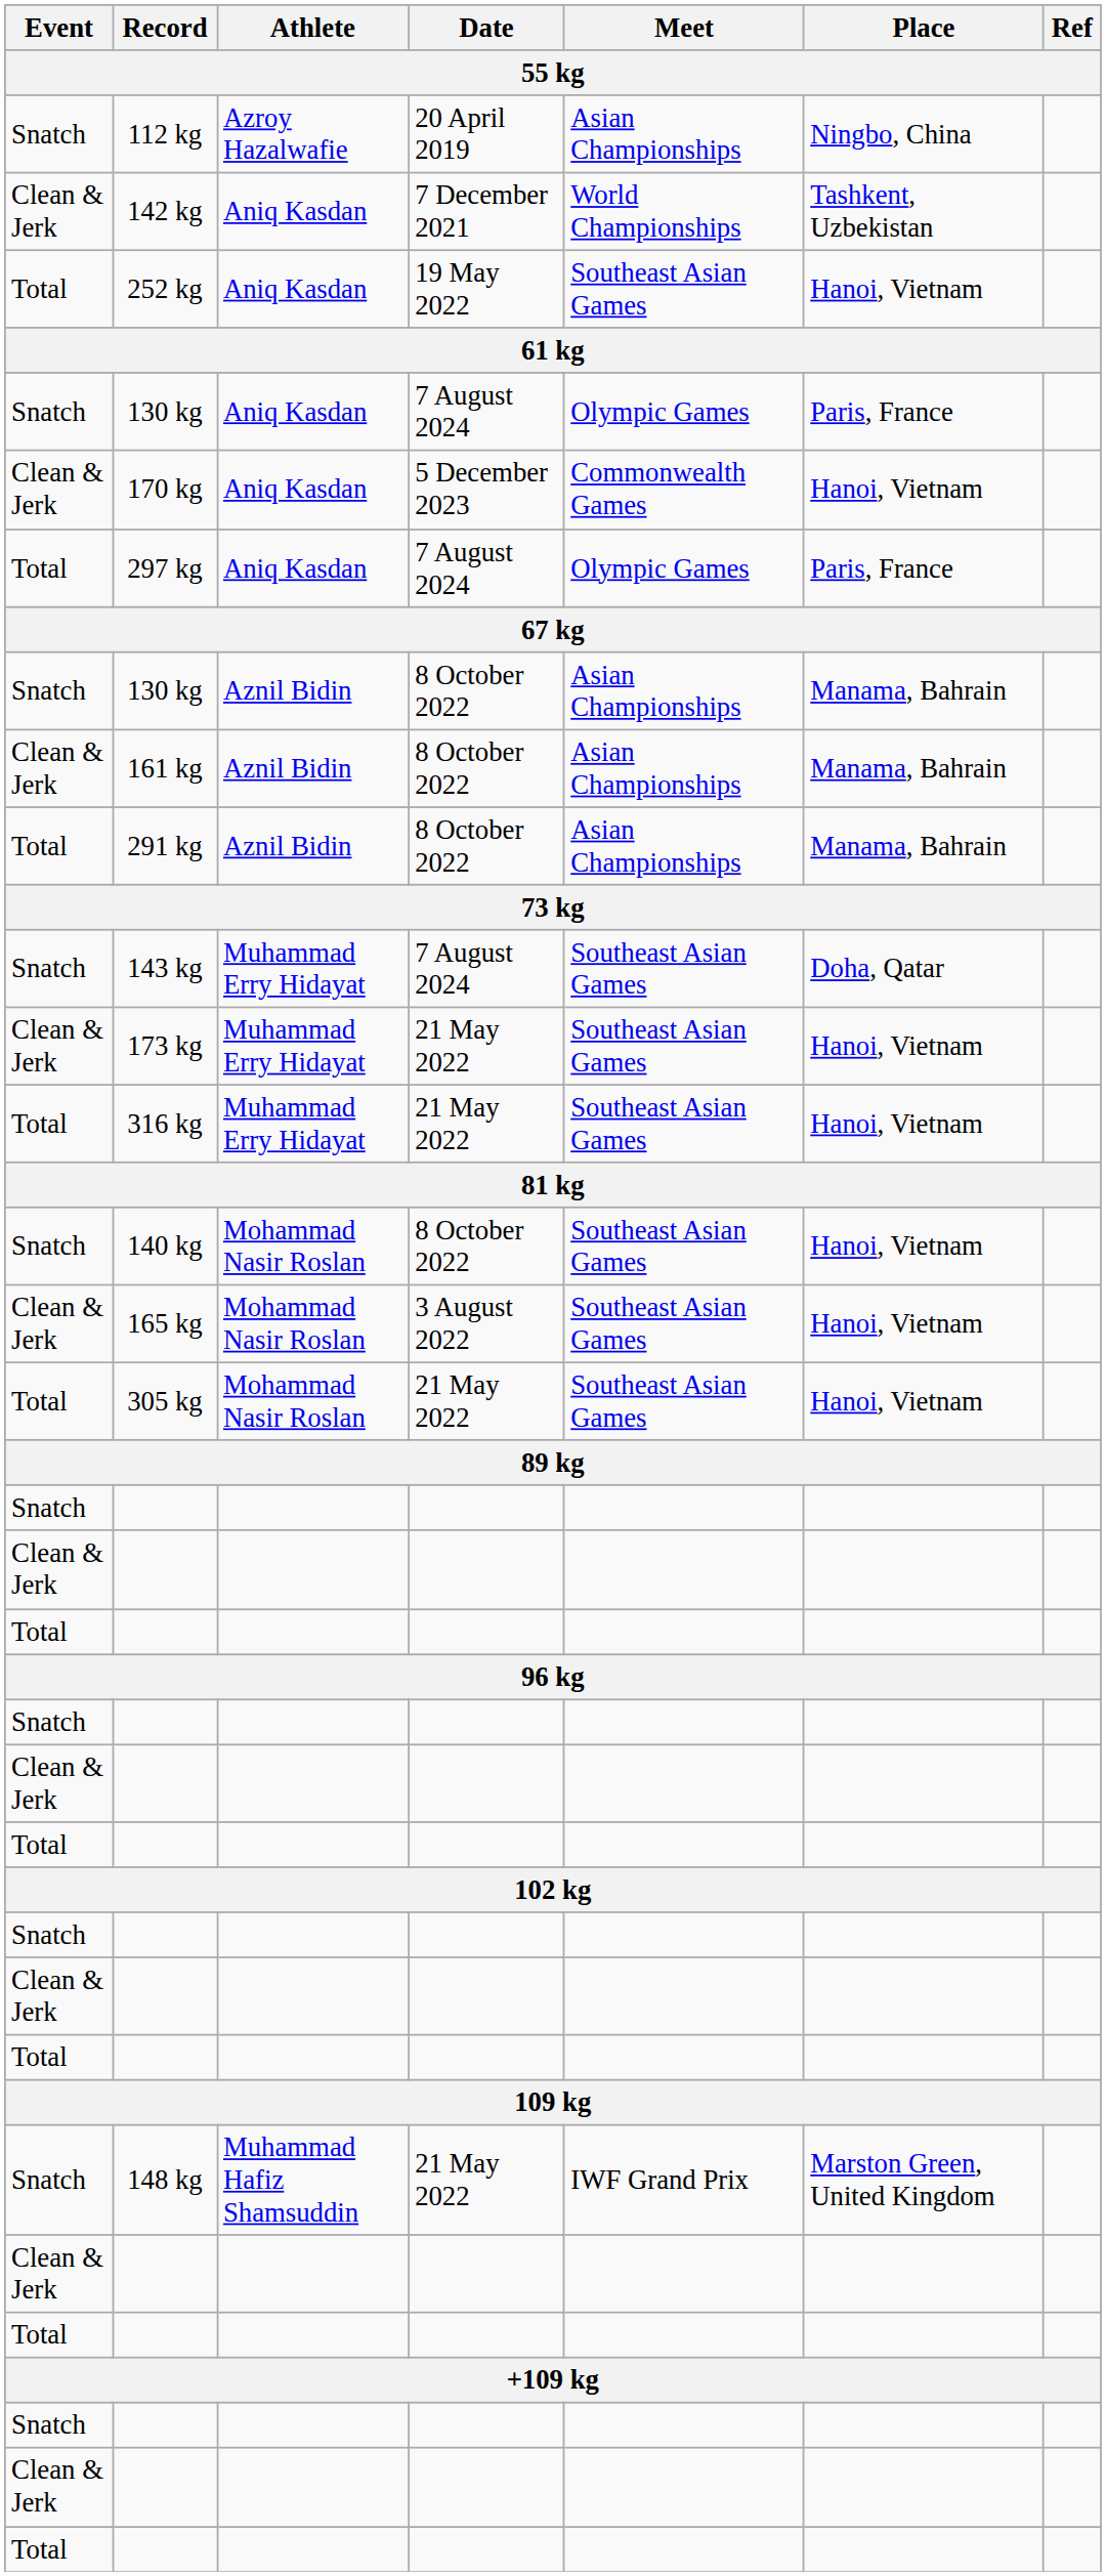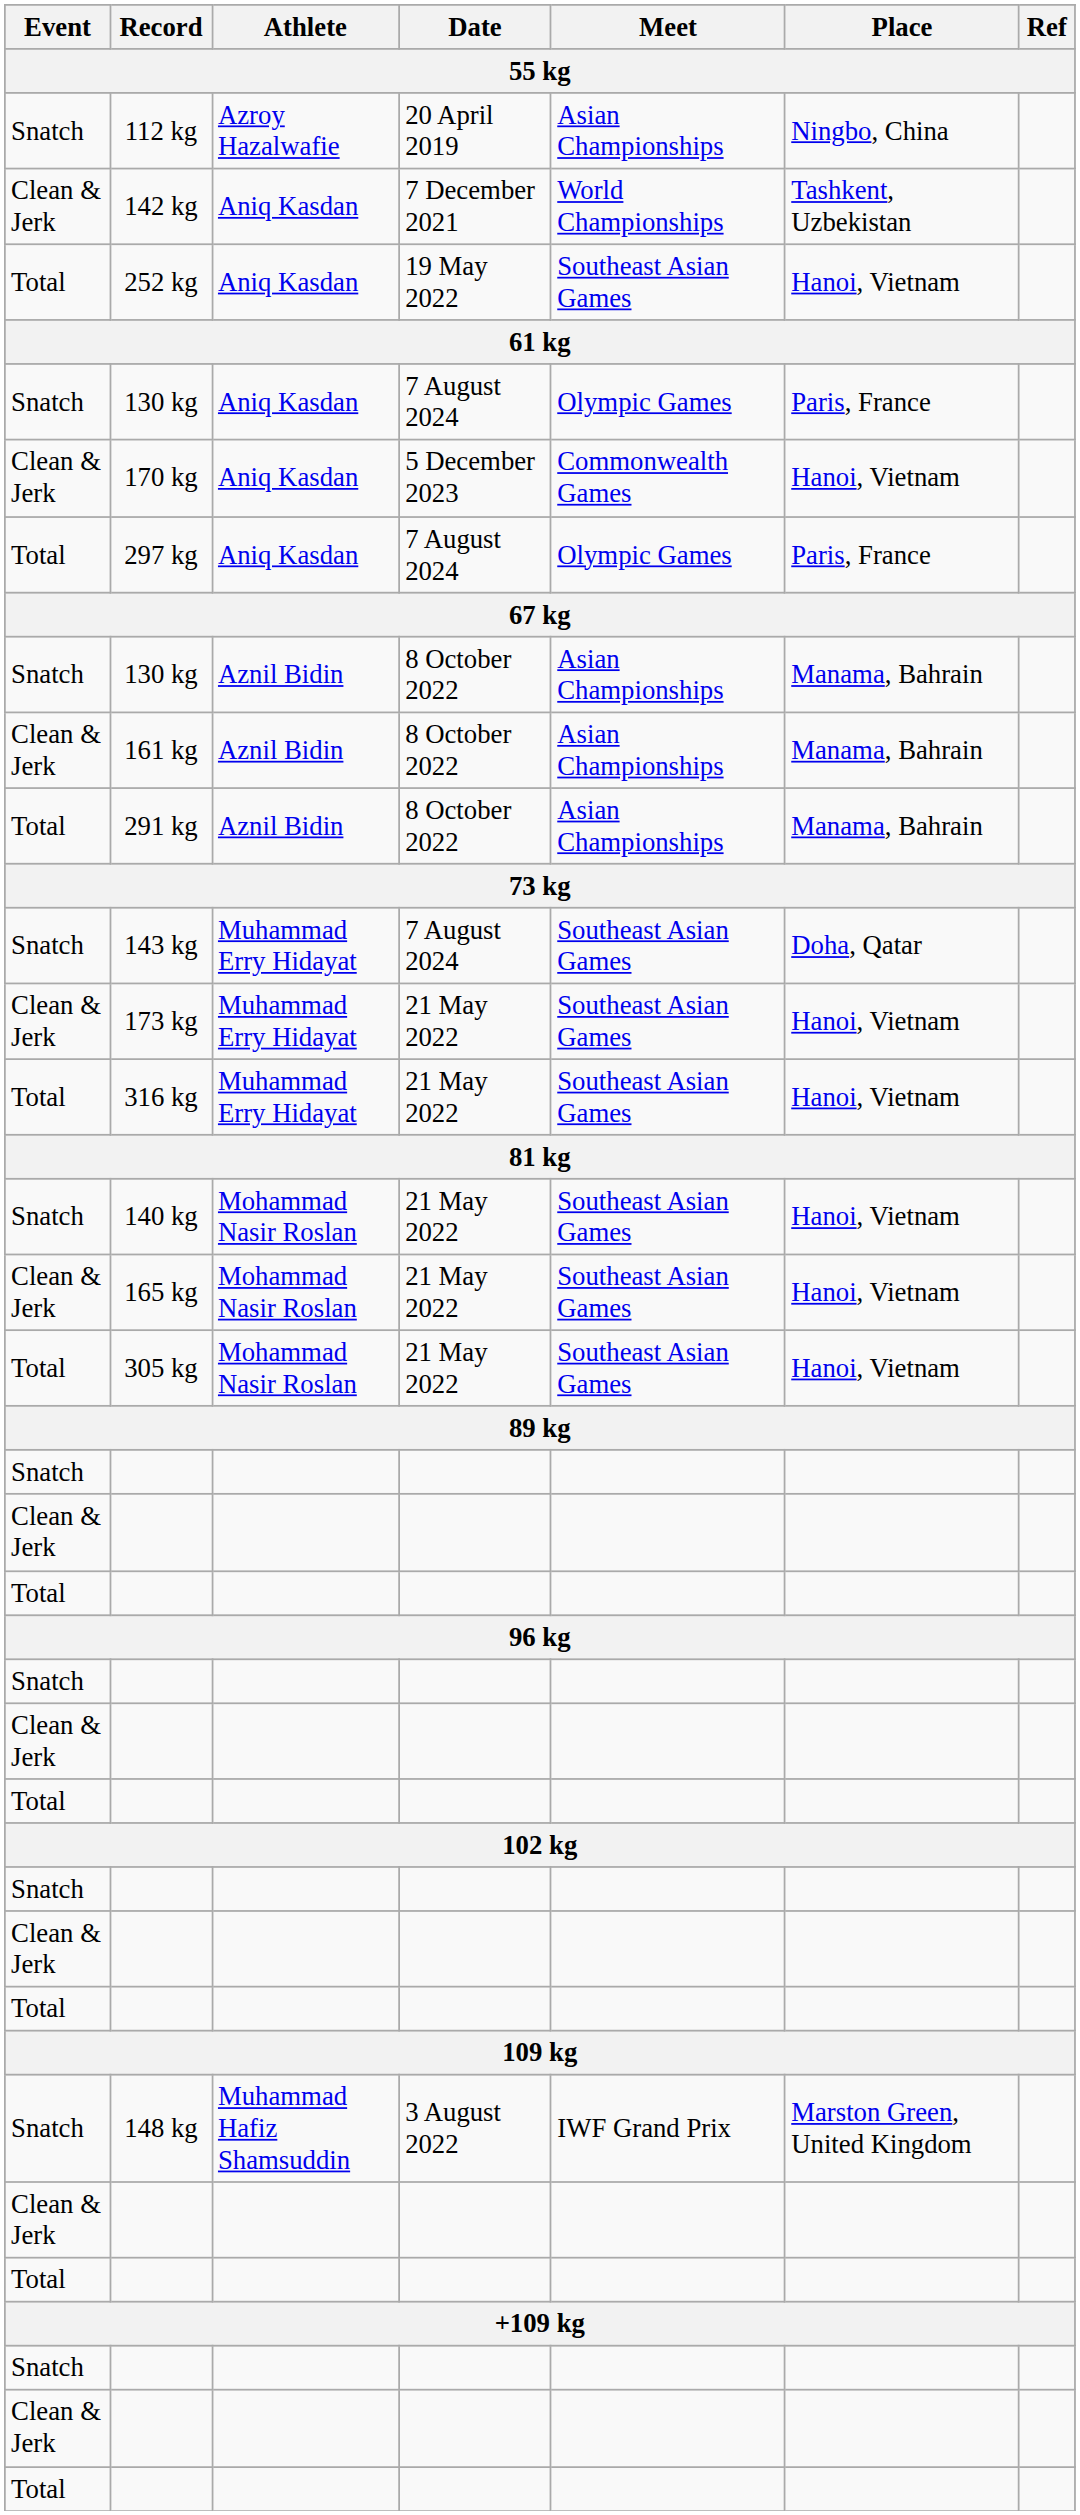 <table class="wikitable" style="font-size:95%;">
 <tr>
 <th width=9%>Event</th>
 <th width=6%>Record</th>
 <th width=16%>Athlete</th>
 <th width=13%>Date</th>
 <th width=20%>Meet</th>
 <th width=20%>Place</th>
 <th width=3%>Ref</th>
 </tr>
 <tr bgcolor="#DDDDDD">
 <th colspan="7">55 kg</th>
 </tr>
 <tr>
 <td>Snatch</td>
 <td align="center">112 kg</td>
 <td><a href='#'>Azroy Hazalwafie</a></td>
 <td>20 April 2019</td>
 <td><a href='#'>Asian Championships</a></td>
 <td><a href='#'>Ningbo</a>, China</td>
 <td></td>
 </tr>
 <tr>
 <td>Clean & Jerk</td>
 <td align="center">142 kg</td>
 <td><a href='#'>Aniq Kasdan</a></td>
 <td>7 December 2021</td>
 <td><a href='#'>World Championships</a></td>
 <td><a href='#'>Tashkent</a>, Uzbekistan</td>
 <td></td>
 </tr>
 <tr>
 <td>Total</td>
 <td align="center">252 kg</td>
 <td><a href='#'>Aniq Kasdan</a></td>
 <td>19 May 2022</td>
 <td><a href='#'>Southeast Asian Games</a></td>
 <td><a href='#'>Hanoi</a>, Vietnam</td>
 <td></td>
 </tr>
 <tr bgcolor="#DDDDDD">
 <th colspan="7">61 kg</th>
 </tr>
 <tr>
 <td>Snatch</td>
 <td align="center">130 kg</td>
 <td><a href='#'>Aniq Kasdan</a></td>
 <td>7 August 2024</td>
 <td><a href='#'>Olympic Games</a></td>
 <td><a href='#'>Paris</a>, France</td>
 <td></td>
 </tr>
 <tr>
 <td>Clean & Jerk</td>
 <td align="center">170 kg</td>
 <td><a href='#'>Aniq Kasdan</a></td>
 <td>5 December 2023</td>
 <td><a href='#'>Commonwealth Games</a></td>
 <td><a href='#'>Hanoi</a>, Vietnam</td>
 <td></td>
 </tr>
 <tr>
 <td>Total</td>
 <td align="center">297 kg</td>
 <td><a href='#'>Aniq Kasdan</a></td>
 <td>7 August 2024</td>
 <td><a href='#'>Olympic Games</a></td>
 <td><a href='#'>Paris</a>, France</td>
 <td></td>
 </tr>
 <tr bgcolor="#DDDDDD">
 <th colspan="7">67 kg</th>
 </tr>
 <tr>
 <td>Snatch</td>
 <td align="center">130 kg</td>
 <td><a href='#'>Aznil Bidin</a></td>
 <td>8 October 2022</td>
 <td><a href='#'>Asian Championships</a></td>
 <td><a href='#'>Manama</a>, Bahrain</td>
 <td></td>
 </tr>
 <tr>
 <td>Clean & Jerk</td>
 <td align="center">161 kg</td>
 <td><a href='#'>Aznil Bidin</a></td>
 <td>8 October 2022</td>
 <td><a href='#'>Asian Championships</a></td>
 <td><a href='#'>Manama</a>, Bahrain</td>
 <td></td>
 </tr>
 <tr>
 <td>Total</td>
 <td align="center">291 kg</td>
 <td><a href='#'>Aznil Bidin</a></td>
 <td>8 October 2022</td>
 <td><a href='#'>Asian Championships</a></td>
 <td><a href='#'>Manama</a>, Bahrain</td>
 <td></td>
 </tr>
 <tr bgcolor="#DDDDDD">
 <th colspan="7">73 kg</th>
 </tr>
 <tr>
 <td>Snatch</td>
 <td align="center">143 kg</td>
 <td><a href='#'>Muhammad Erry Hidayat</a></td>
 <td>7 August 2024</td>
 <td><a href='#'>Southeast Asian Games</a></td>
 <td><a href='#'>Doha</a>, Qatar</td>
 <td></td>
 </tr>
 <tr>
 <td>Clean & Jerk</td>
 <td align="center">173 kg</td>
 <td><a href='#'>Muhammad Erry Hidayat</a></td>
 <td>21 May 2022</td>
 <td><a href='#'>Southeast Asian Games</a></td>
 <td><a href='#'>Hanoi</a>, Vietnam</td>
 <td></td>
 </tr>
 <tr>
 <td>Total</td>
 <td align="center">316 kg</td>
 <td><a href='#'>Muhammad Erry Hidayat</a></td>
 <td>21 May 2022</td>
 <td><a href='#'>Southeast Asian Games</a></td>
 <td><a href='#'>Hanoi</a>, Vietnam</td>
 <td></td>
 </tr>
 <tr bgcolor="#DDDDDD">
 <th colspan="7">81 kg</th>
 </tr>
 <tr>
 <td>Snatch</td>
 <td align="center">140 kg</td>
 <td><a href='#'>Mohammad Nasir Roslan</a></td>
-<td>8 October 2022</td>
+<td>21 May 2022</td>
 <td><a href='#'>Southeast Asian Games</a></td>
 <td><a href='#'>Hanoi</a>, Vietnam</td>
 <td></td>
 </tr>
 <tr>
 <td>Clean & Jerk</td>
 <td align="center">165 kg</td>
 <td><a href='#'>Mohammad Nasir Roslan</a></td>
-<td>3 August 2022</td>
+<td>21 May 2022</td>
 <td><a href='#'>Southeast Asian Games</a></td>
 <td><a href='#'>Hanoi</a>, Vietnam</td>
 <td></td>
 </tr>
 <tr>
 <td>Total</td>
 <td align="center">305 kg</td>
 <td><a href='#'>Mohammad Nasir Roslan</a></td>
 <td>21 May 2022</td>
 <td><a href='#'>Southeast Asian Games</a></td>
 <td><a href='#'>Hanoi</a>, Vietnam</td>
 <td></td>
 </tr>
 <tr bgcolor="#DDDDDD">
 <th colspan="7">89 kg</th>
 </tr>
 <tr>
 <td>Snatch</td>
 <td align="center"></td>
 <td></td>
 <td></td>
 <td></td>
 <td></td>
 <td></td>
 </tr>
 <tr>
 <td>Clean & Jerk</td>
 <td align="center"></td>
 <td></td>
 <td></td>
 <td></td>
 <td></td>
 <td></td>
 </tr>
 <tr>
 <td>Total</td>
 <td align="center"></td>
 <td></td>
 <td></td>
 <td></td>
 <td></td>
 <td></td>
 </tr>
 <tr bgcolor="#DDDDDD">
 <th colspan="7">96 kg</th>
 </tr>
 <tr>
 <td>Snatch</td>
 <td align="center"></td>
 <td></td>
 <td></td>
 <td></td>
 <td></td>
 <td></td>
 </tr>
 <tr>
 <td>Clean & Jerk</td>
 <td align="center"></td>
 <td></td>
 <td></td>
 <td></td>
 <td></td>
 <td></td>
 </tr>
 <tr>
 <td>Total</td>
 <td align="center"></td>
 <td></td>
 <td></td>
 <td></td>
 <td></td>
 <td></td>
 </tr>
 <tr bgcolor="#DDDDDD">
 <th colspan="7">102 kg</th>
 </tr>
 <tr>
 <td>Snatch</td>
 <td align="center"></td>
 <td></td>
 <td></td>
 <td></td>
 <td></td>
 <td></td>
 </tr>
 <tr>
 <td>Clean & Jerk</td>
 <td align="center"></td>
 <td></td>
 <td></td>
 <td></td>
 <td></td>
 <td></td>
 </tr>
 <tr>
 <td>Total</td>
 <td align="center"></td>
 <td></td>
 <td></td>
 <td></td>
 <td></td>
 <td></td>
 </tr>
 <tr bgcolor="#DDDDDD">
 <th colspan="7">109 kg</th>
 </tr>
 <tr>
 <td>Snatch</td>
 <td align="center">148 kg</td>
 <td><a href='#'>Muhammad Hafiz Shamsuddin</a></td>
-<td>21 May 2022</td>
+<td>3 August 2022</td>
 <td>IWF Grand Prix</td>
 <td><a href='#'>Marston Green</a>, United Kingdom</td>
 <td></td>
 </tr>
 <tr>
 <td>Clean & Jerk</td>
 <td align="center"></td>
 <td></td>
 <td></td>
 <td></td>
 <td></td>
 <td></td>
 </tr>
 <tr>
 <td>Total</td>
 <td align="center"></td>
 <td></td>
 <td></td>
 <td></td>
 <td></td>
 <td></td>
 </tr>
 <tr bgcolor="#DDDDDD">
 <th colspan="7">+109 kg</th>
 </tr>
 <tr>
 <td>Snatch</td>
 <td align="center"></td>
 <td></td>
 <td></td>
 <td></td>
 <td></td>
 <td></td>
 </tr>
 <tr>
 <td>Clean & Jerk</td>
 <td align="center"></td>
 <td></td>
 <td></td>
 <td></td>
 <td></td>
 <td></td>
 </tr>
 <tr>
 <td>Total</td>
 <td align="center"></td>
 <td></td>
 <td></td>
 <td></td>
 <td></td>
 <td></td>
 </tr>
 </table>
